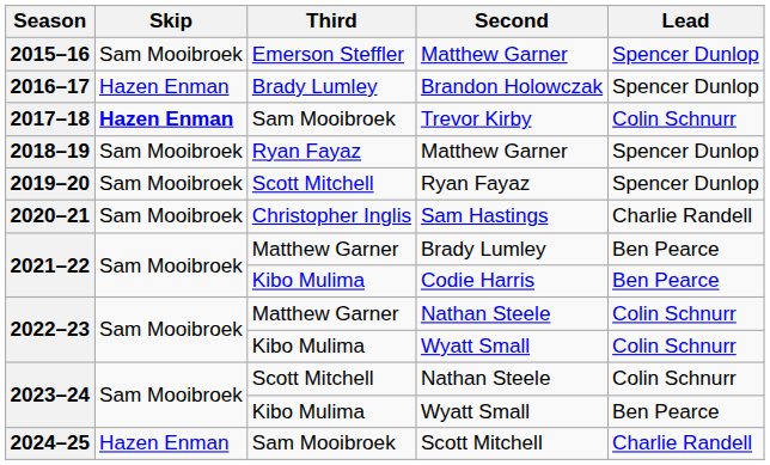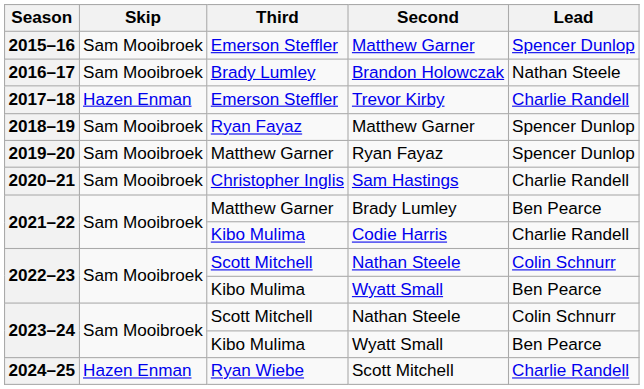 <table class="wikitable">
 <tr>
 <th scope="col">Season</th>
 <th scope="col">Skip</th>
 <th scope="col">Third</th>
 <th scope="col">Second</th>
 <th scope="col">Lead</th>
 </tr>
 <tr>
 <th scope="row">2015–16</th>
 <td>Sam Mooibroek</td>
 <td><a href='#'>Emerson Steffler</a></td>
 <td><a href='#'>Matthew Garner</a></td>
 <td><a href='#'>Spencer Dunlop</a></td>
 </tr>
 <tr>
 <th scope="row">2016–17</th>
-<td><a href='#'>Hazen Enman</a></td>
+<td>Sam Mooibroek</td>
 <td><a href='#'>Brady Lumley</a></td>
 <td><a href='#'>Brandon Holowczak</a></td>
-<td>Spencer Dunlop</td>
+<td>Nathan Steele</td>
 </tr>
 <tr>
 <th scope="row">2017–18</th>
-<td><strong><a href='#'>Hazen Enman</a></strong></td>
-<td>Sam Mooibroek</td>
+<td><a href='#'>Hazen Enman</a></td>
+<td><a href='#'>Emerson Steffler</a></td>
 <td><a href='#'>Trevor Kirby</a></td>
-<td><a href='#'>Colin Schnurr</a></td>
+<td><a href='#'>Charlie Randell</a></td>
 </tr>
 <tr>
 <th scope="row">2018–19</th>
 <td>Sam Mooibroek</td>
 <td><a href='#'>Ryan Fayaz</a></td>
 <td>Matthew Garner</td>
 <td>Spencer Dunlop</td>
 </tr>
 <tr>
 <th scope="row">2019–20</th>
 <td>Sam Mooibroek</td>
-<td><a href='#'>Scott Mitchell</a></td>
+<td>Matthew Garner</td>
 <td>Ryan Fayaz</td>
 <td>Spencer Dunlop</td>
 </tr>
 <tr>
 <th scope="row">2020–21</th>
 <td>Sam Mooibroek</td>
 <td><a href='#'>Christopher Inglis</a></td>
 <td><a href='#'>Sam Hastings</a></td>
 <td>Charlie Randell</td>
 </tr>
 <tr>
 <th scope="row" rowspan=2>2021–22</th>
 <td rowspan=2>Sam Mooibroek</td>
 <td>Matthew Garner</td>
 <td>Brady Lumley</td>
 <td>Ben Pearce</td>
 </tr>
 <tr>
 <td><a href='#'>Kibo Mulima</a></td>
 <td><a href='#'>Codie Harris</a></td>
-<td><a href='#'>Ben Pearce</a></td>
+<td>Charlie Randell</td>
 </tr>
 <tr>
 <th scope="row" rowspan=2>2022–23</th>
 <td rowspan=2>Sam Mooibroek</td>
-<td>Matthew Garner</td>
+<td><a href='#'>Scott Mitchell</a></td>
 <td><a href='#'>Nathan Steele</a></td>
 <td><a href='#'>Colin Schnurr</a></td>
 </tr>
 <tr>
 <td>Kibo Mulima</td>
 <td><a href='#'>Wyatt Small</a></td>
-<td><a href='#'>Colin Schnurr</a></td>
+<td>Ben Pearce</td>
 </tr>
 <tr>
 <th scope="row" rowspan=2>2023–24</th>
 <td rowspan=2>Sam Mooibroek</td>
 <td>Scott Mitchell</td>
 <td>Nathan Steele</td>
 <td>Colin Schnurr</td>
 </tr>
 <tr>
 <td>Kibo Mulima</td>
 <td>Wyatt Small</td>
 <td>Ben Pearce</td>
 </tr>
 <tr>
 <th scope="row">2024–25</th>
 <td><a href='#'>Hazen Enman</a></td>
-<td>Sam Mooibroek</td>
+<td><a href='#'>Ryan Wiebe</a></td>
 <td>Scott Mitchell</td>
 <td><a href='#'>Charlie Randell</a></td>
 </tr>
 </table>
